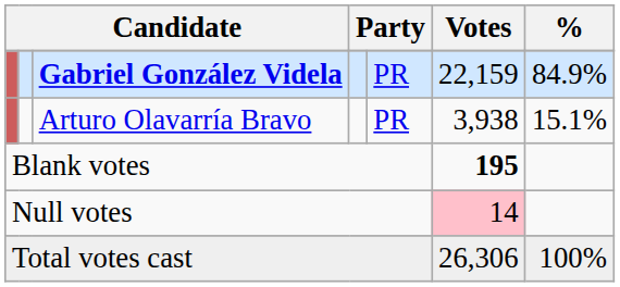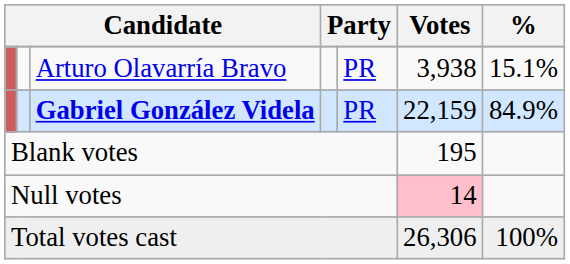 <table class="wikitable">
 <tr>
 <th colspan="3">Candidate</th>
 <th colspan="2">Party</th>
 <th>Votes</th>
 <th>%</th>
 </tr>
 <tr>
+</tr>
+<tr>
+<td style="color:inherit;background:#CD5C5C"></td>
+<td></td>
+<td><a href='#'>Arturo Olavarría Bravo</a></td>
+<td></td>
+<td><a href='#'>PR</a></td>
+<td align="right">3,938</td>
+<td>15.1%</td>
 </tr>
 <tr bgcolor="#D0E7FF" align="left">
 <td style="color:inherit;background:#CD5C5C"></td>
 <td></td>
 <td><strong><a href='#'>Gabriel González Videla</a></strong></td>
 <td></td>
 <td><a href='#'>PR</a></td>
 <td align="right">22,159</td>
 <td>84.9%</td>
 </tr>
 <tr>
-<td style="color:inherit;background:#CD5C5C"></td>
-<td></td>
-<td><a href='#'>Arturo Olavarría Bravo</a></td>
-<td></td>
-<td><a href='#'>PR</a></td>
-<td align="right">3,938</td>
-<td>15.1%</td>
-</tr>
-<tr>
 <td colspan="5">Blank votes</td>
-<td align="right"><strong>195</strong></td>
+<td align="right">195</td>
 <td></td>
 </tr>
 <tr>
 <td colspan="5">Null votes</td>
 <td align="right" style="background: pink;">14</td>
 <td></td>
 </tr>
 <tr style="background:#efefef;">
 <td colspan="5">Total votes cast</td>
 <td align="right">26,306</td>
 <td align="right">100%</td>
 </tr>
 </table>
